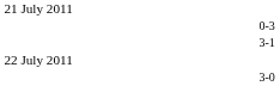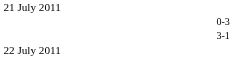 <table style="width:50%;" cellspacing="1">
 <tr>
 <th width=15%></th>
 <th width=10%></th>
 <th width=15%></th>
 </tr>
 <tr>
 <td>21 July 2011</td>
 </tr>
 <tr style=font-size:90%>
 <td align=right></td>
 <td align=center>0-3</td>
 <td></td>
 </tr>
 <tr style=font-size:90%>
 <td align=right></td>
 <td align=center>3-1</td>
 <td></td>
 </tr>
 <tr>
 <td>22 July 2011</td>
 </tr>
-<tr style=font-size:90%>
-<td align=right></td>
-<td align=center>3-0</td>
-<td></td>
-</tr>
 </table>
